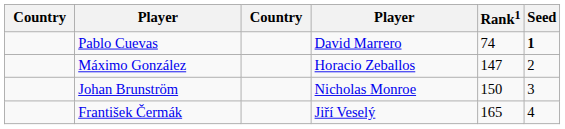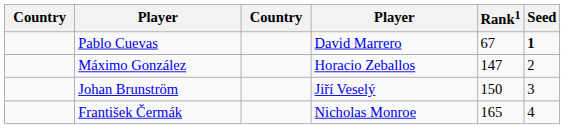 <table class="sortable wikitable">
 <tr>
 <th width="70">Country</th>
 <th width="175">Player</th>
 <th width="70">Country</th>
 <th width="175">Player</th>
 <th>Rank<sup>1</sup></th>
 <th>Seed</th>
 </tr>
 <tr>
 <td></td>
 <td><a href='#'>Pablo Cuevas</a></td>
 <td></td>
 <td><a href='#'>David Marrero</a></td>
-<td>74</td>
+<td>67</td>
 <td><strong>1</strong></td>
 </tr>
 <tr>
 <td></td>
 <td><a href='#'>Máximo González</a></td>
 <td></td>
 <td><a href='#'>Horacio Zeballos</a></td>
 <td>147</td>
 <td>2</td>
 </tr>
 <tr>
 <td></td>
 <td><a href='#'>Johan Brunström</a></td>
 <td></td>
-<td><a href='#'>Nicholas Monroe</a></td>
+<td><a href='#'>Jiří Veselý</a></td>
 <td>150</td>
 <td>3</td>
 </tr>
 <tr>
 <td></td>
 <td><a href='#'>František Čermák</a></td>
 <td></td>
-<td><a href='#'>Jiří Veselý</a></td>
+<td><a href='#'>Nicholas Monroe</a></td>
 <td>165</td>
 <td>4</td>
 </tr>
 </table>
